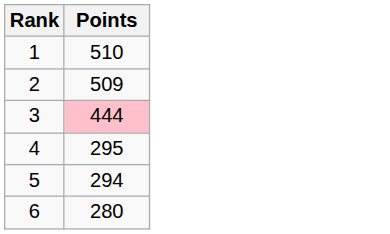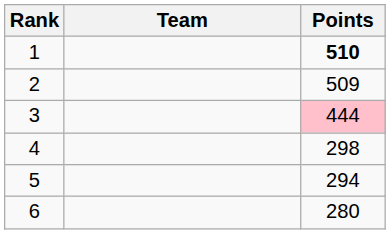 <table class="wikitable" style="text-align:center;">
 <tr>
 <th width=40>Rank</th>
+<th width=180>Team</th>
 <th width=60>Points</th>
 </tr>
 <tr>
 <td>1</td>
-<td>510</td>
+<td align=left></td>
+<td><strong>510</strong></td>
 </tr>
 <tr>
 <td>2</td>
+<td align=left></td>
 <td>509</td>
 </tr>
 <tr>
 <td>3</td>
+<td align=left></td>
 <td style="background: pink;">444</td>
 </tr>
 <tr>
 <td>4</td>
-<td>295</td>
+<td align=left></td>
+<td>298</td>
 </tr>
 <tr>
 <td>5</td>
+<td align=left></td>
 <td>294</td>
 </tr>
 <tr>
 <td>6</td>
+<td align=left></td>
 <td>280</td>
 </tr>
 </table>
